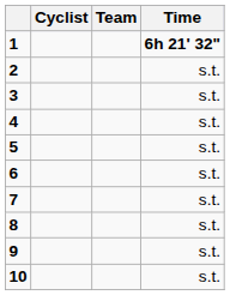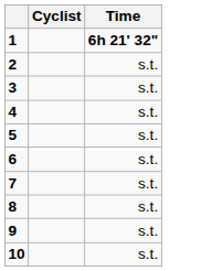 <table class="wikitable">
 <tr style="background:#ccccff;">
 <th></th>
 <th>Cyclist</th>
-<th>Team</th>
 <th>Time</th>
 </tr>
 <tr>
 <td><strong>1</strong></td>
-<td><strong></strong></td>
 <td><strong></strong></td>
 <td align=right><strong>6h 21' 32"</strong></td>
 </tr>
 <tr>
 <td><strong>2</strong></td>
 <td></td>
-<td></td>
 <td align=right>s.t.</td>
 </tr>
 <tr>
 <td><strong>3</strong></td>
-<td></td>
 <td></td>
 <td align=right>s.t.</td>
 </tr>
 <tr>
 <td><strong>4</strong></td>
 <td></td>
-<td></td>
 <td align=right>s.t.</td>
 </tr>
 <tr>
 <td><strong>5</strong></td>
-<td></td>
 <td></td>
 <td align=right>s.t.</td>
 </tr>
 <tr>
 <td><strong>6</strong></td>
 <td></td>
-<td></td>
 <td align=right>s.t.</td>
 </tr>
 <tr>
 <td><strong>7</strong></td>
-<td></td>
 <td></td>
 <td align=right>s.t.</td>
 </tr>
 <tr>
 <td><strong>8</strong></td>
 <td></td>
-<td></td>
 <td align=right>s.t.</td>
 </tr>
 <tr>
 <td><strong>9</strong></td>
-<td></td>
 <td></td>
 <td align=right>s.t.</td>
 </tr>
 <tr>
 <td><strong>10</strong></td>
 <td></td>
-<td></td>
 <td align=right>s.t.</td>
 </tr>
 </table>
